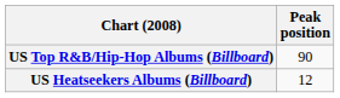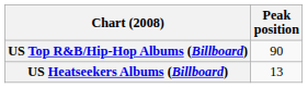 <table class="wikitable sortable plainrowheaders" style="text-align:center">
 <tr>
 <th scope="col">Chart (2008)</th>
 <th scope="col">Peak<br>position</th>
 </tr>
 <tr>
 <th scope="row">US <a href='#'>Top R&B/Hip-Hop Albums</a> (<em><a href='#'>Billboard</a></em>)</th>
 <td>90</td>
 </tr>
 <tr>
 <th scope="row">US <a href='#'>Heatseekers Albums</a> (<em><a href='#'>Billboard</a></em>)</th>
-<td>12</td>
+<td>13</td>
 </tr>
 </table>
